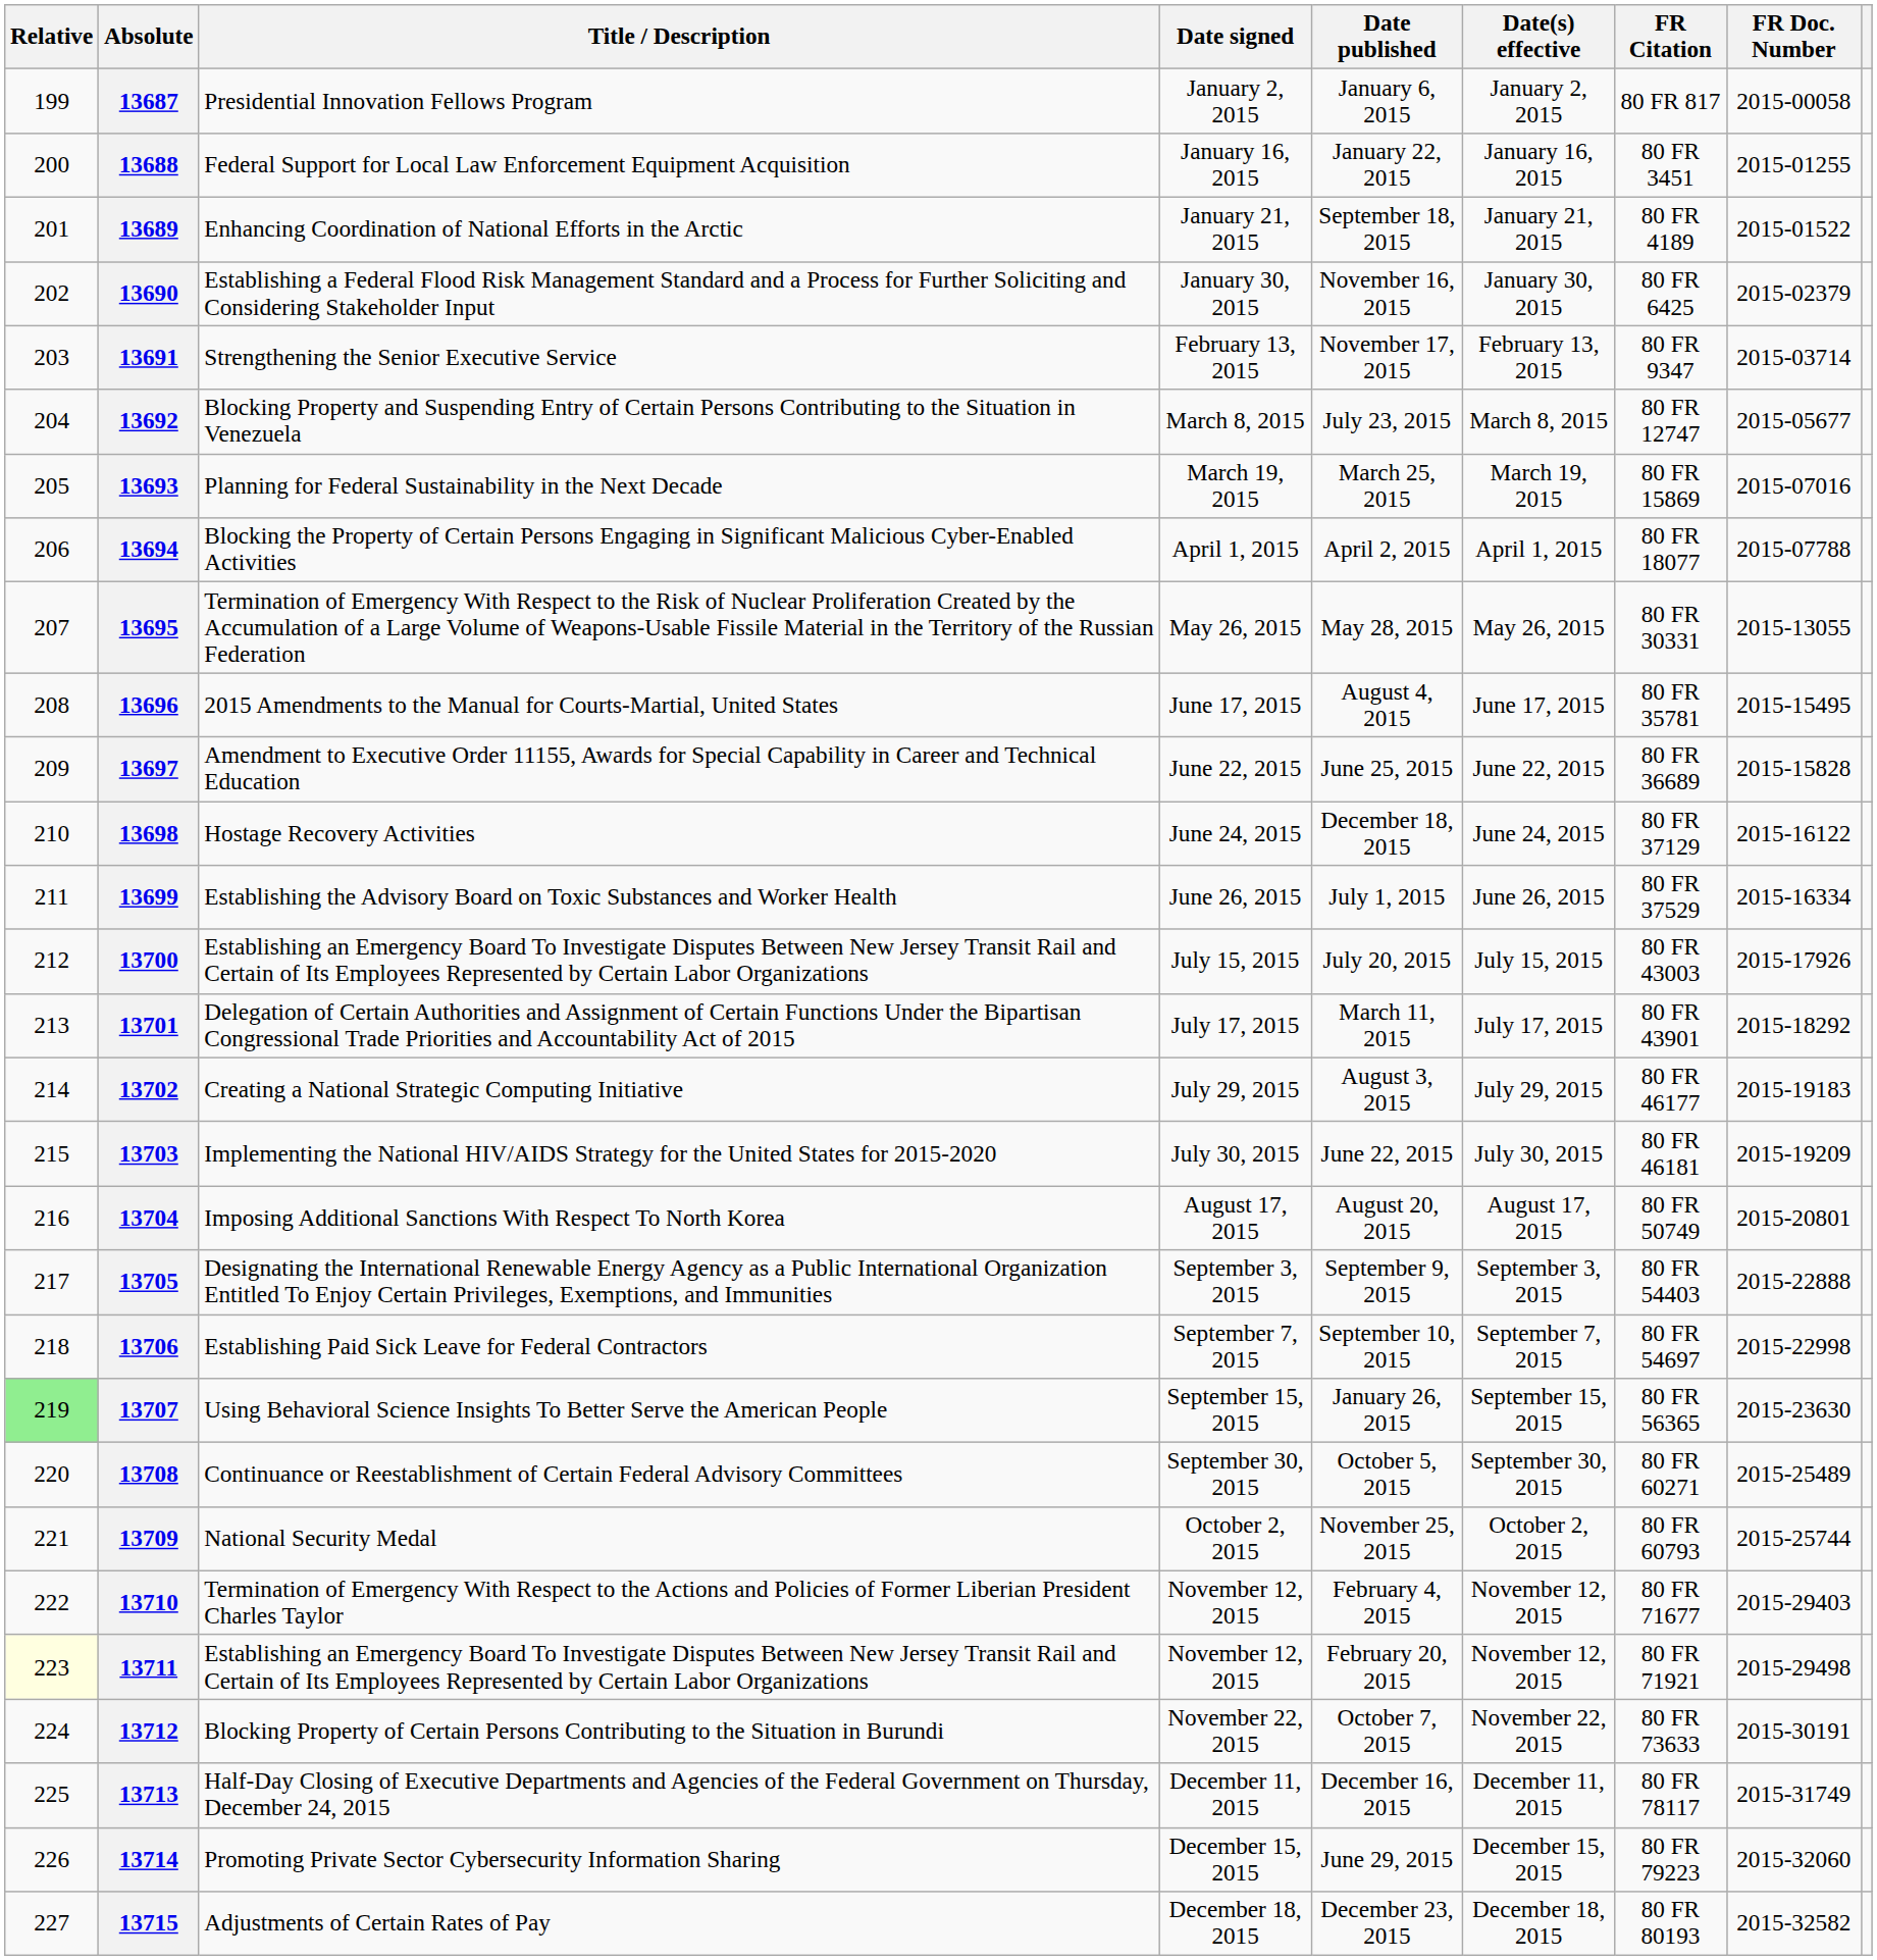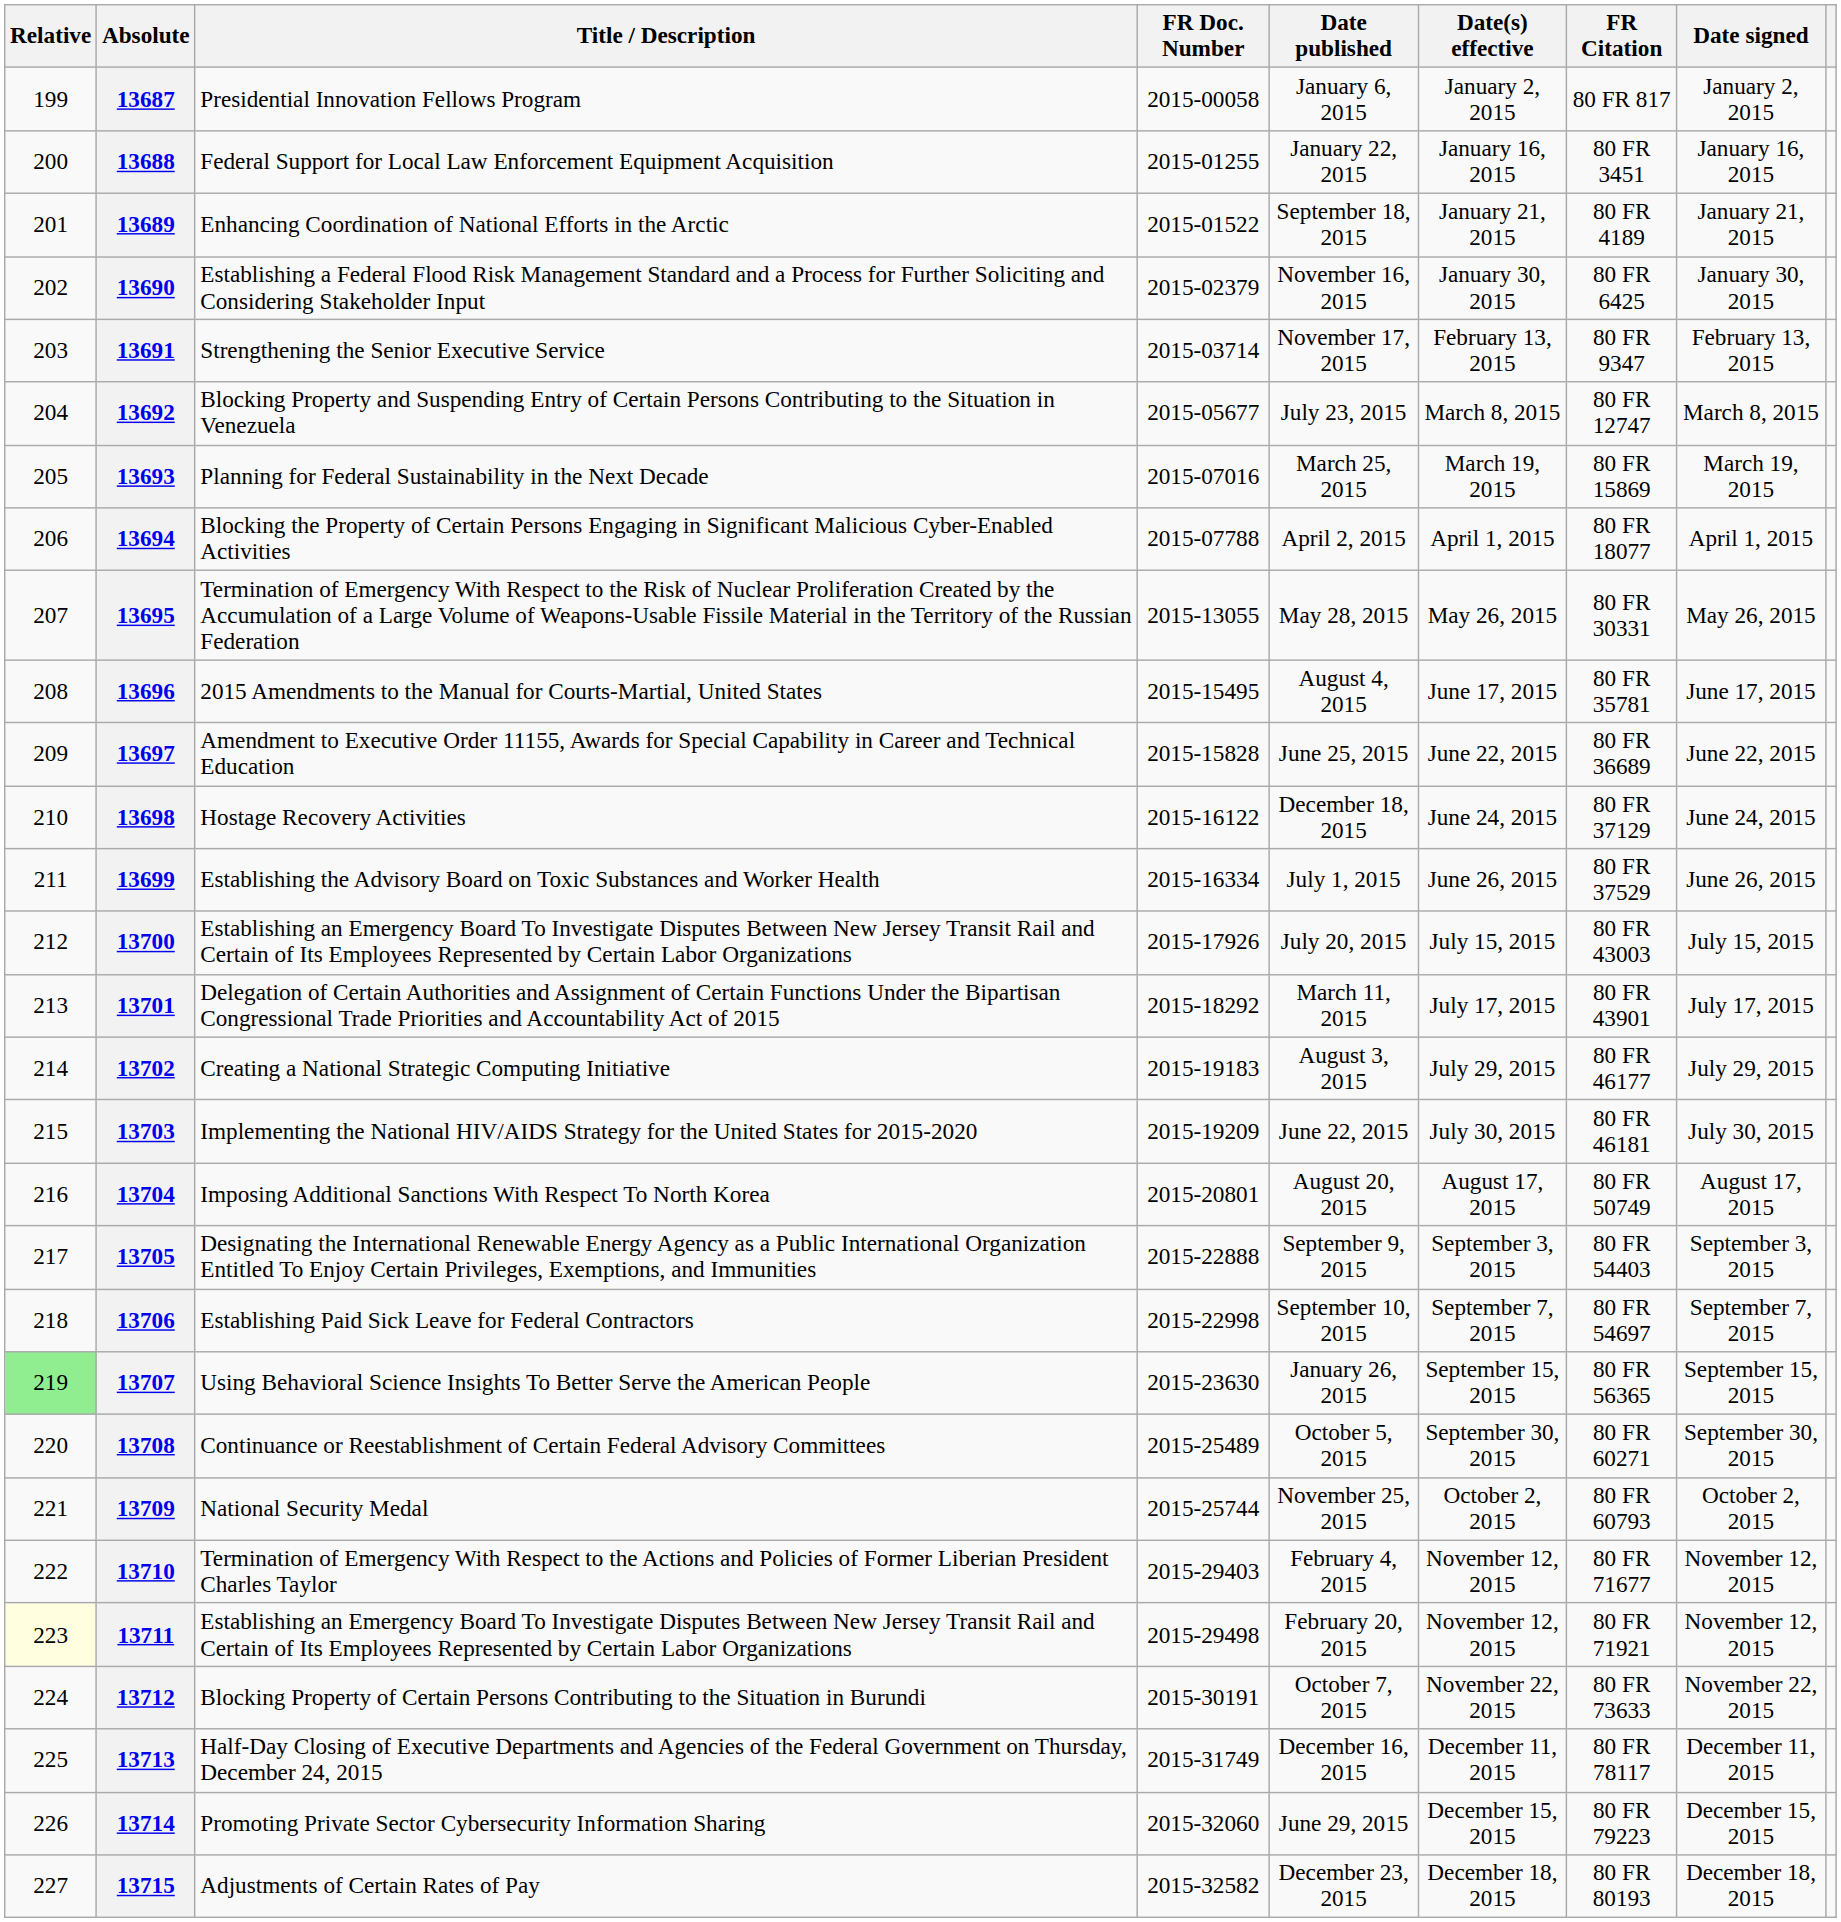 <table class="wikitable sortable plainrowheaders" style="width:100%">
 <tr style="text-align:center">
 <th>Relative </th>
 <th>Absolute </th>
 <th>Title / Description</th>
-<th>Date signed</th>
+<th>FR Doc. Number</th>
 <th>Date published</th>
 <th>Date(s) effective</th>
 <th>FR Citation</th>
-<th>FR Doc. Number</th>
+<th>Date signed</th>
 <th class="unsortable"></th>
 </tr>
 <tr style="text-align:center">
 <td>199</td>
 <th><a href='#'>13687</a></th>
 <td style="text-align:left">Presidential Innovation Fellows Program</td>
-<td>January 2, 2015</td>
+<td>2015-00058</td>
 <td>January 6, 2015</td>
 <td>January 2, 2015</td>
 <td>80 FR 817</td>
-<td>2015-00058</td>
+<td>January 2, 2015</td>
 <td></td>
 </tr>
 <tr style="text-align:center">
 <td>200</td>
 <th><a href='#'>13688</a></th>
 <td style="text-align:left">Federal Support for Local Law Enforcement Equipment Acquisition</td>
-<td>January 16, 2015</td>
+<td>2015-01255</td>
 <td>January 22, 2015</td>
 <td>January 16, 2015</td>
 <td>80 FR 3451</td>
-<td>2015-01255</td>
+<td>January 16, 2015</td>
 <td></td>
 </tr>
 <tr style="text-align:center">
 <td>201</td>
 <th><a href='#'>13689</a></th>
 <td style="text-align:left">Enhancing Coordination of National Efforts in the Arctic</td>
-<td>January 21, 2015</td>
+<td>2015-01522</td>
 <td>September 18, 2015</td>
 <td>January 21, 2015</td>
 <td>80 FR 4189</td>
-<td>2015-01522</td>
+<td>January 21, 2015</td>
 <td></td>
 </tr>
 <tr style="text-align:center">
 <td>202</td>
 <th><a href='#'>13690</a></th>
 <td style="text-align:left">Establishing a Federal Flood Risk Management Standard and a Process for Further Soliciting and Considering Stakeholder Input</td>
-<td>January 30, 2015</td>
+<td>2015-02379</td>
 <td>November 16, 2015</td>
 <td>January 30, 2015</td>
 <td>80 FR 6425</td>
-<td>2015-02379</td>
+<td>January 30, 2015</td>
 <td></td>
 </tr>
 <tr style="text-align:center">
 <td>203</td>
 <th><a href='#'>13691</a></th>
 <td style="text-align:left">Strengthening the Senior Executive Service</td>
-<td>February 13, 2015</td>
+<td>2015-03714</td>
 <td>November 17, 2015</td>
 <td>February 13, 2015</td>
 <td>80 FR 9347</td>
-<td>2015-03714</td>
+<td>February 13, 2015</td>
 <td></td>
 </tr>
 <tr style="text-align:center">
 <td>204</td>
 <th><a href='#'>13692</a></th>
 <td style="text-align:left">Blocking Property and Suspending Entry of Certain Persons Contributing to the Situation in Venezuela</td>
-<td>March 8, 2015</td>
+<td>2015-05677</td>
 <td>July 23, 2015</td>
 <td>March 8, 2015</td>
 <td>80 FR 12747</td>
-<td>2015-05677</td>
+<td>March 8, 2015</td>
 <td></td>
 </tr>
 <tr style="text-align:center">
 <td>205</td>
 <th><a href='#'>13693</a></th>
 <td style="text-align:left">Planning for Federal Sustainability in the Next Decade</td>
-<td>March 19, 2015</td>
+<td>2015-07016</td>
 <td>March 25, 2015</td>
 <td>March 19, 2015</td>
 <td>80 FR 15869</td>
-<td>2015-07016</td>
+<td>March 19, 2015</td>
 <td></td>
 </tr>
 <tr style="text-align:center">
 <td>206</td>
 <th><a href='#'>13694</a></th>
 <td style="text-align:left">Blocking the Property of Certain Persons Engaging in Significant Malicious Cyber-Enabled Activities</td>
-<td>April 1, 2015</td>
+<td>2015-07788</td>
 <td>April 2, 2015</td>
 <td>April 1, 2015</td>
 <td>80 FR 18077</td>
-<td>2015-07788</td>
+<td>April 1, 2015</td>
 <td></td>
 </tr>
 <tr style="text-align:center">
 <td>207</td>
 <th><a href='#'>13695</a></th>
 <td style="text-align:left">Termination of Emergency With Respect to the Risk of Nuclear Proliferation Created by the Accumulation of a Large Volume of Weapons-Usable Fissile Material in the Territory of the Russian Federation</td>
-<td>May 26, 2015</td>
+<td>2015-13055</td>
 <td>May 28, 2015</td>
 <td>May 26, 2015</td>
 <td>80 FR 30331</td>
-<td>2015-13055</td>
+<td>May 26, 2015</td>
 <td></td>
 </tr>
 <tr style="text-align:center">
 <td>208</td>
 <th><a href='#'>13696</a></th>
 <td style="text-align:left">2015 Amendments to the Manual for Courts-Martial, United States</td>
-<td>June 17, 2015</td>
+<td>2015-15495</td>
 <td>August 4, 2015</td>
 <td>June 17, 2015</td>
 <td>80 FR 35781</td>
-<td>2015-15495</td>
+<td>June 17, 2015</td>
 <td></td>
 </tr>
 <tr style="text-align:center">
 <td>209</td>
 <th><a href='#'>13697</a></th>
 <td style="text-align:left">Amendment to Executive Order 11155, Awards for Special Capability in Career and Technical Education</td>
-<td>June 22, 2015</td>
+<td>2015-15828</td>
 <td>June 25, 2015</td>
 <td>June 22, 2015</td>
 <td>80 FR 36689</td>
-<td>2015-15828</td>
+<td>June 22, 2015</td>
 <td></td>
 </tr>
 <tr style="text-align:center">
 <td>210</td>
 <th><a href='#'>13698</a></th>
 <td style="text-align:left">Hostage Recovery Activities</td>
-<td>June 24, 2015</td>
+<td>2015-16122</td>
 <td>December 18, 2015</td>
 <td>June 24, 2015</td>
 <td>80 FR 37129</td>
-<td>2015-16122</td>
+<td>June 24, 2015</td>
 <td></td>
 </tr>
 <tr style="text-align:center">
 <td>211</td>
 <th><a href='#'>13699</a></th>
 <td style="text-align:left">Establishing the Advisory Board on Toxic Substances and Worker Health</td>
-<td>June 26, 2015</td>
+<td>2015-16334</td>
 <td>July 1, 2015</td>
 <td>June 26, 2015</td>
 <td>80 FR 37529</td>
-<td>2015-16334</td>
+<td>June 26, 2015</td>
 <td></td>
 </tr>
 <tr style="text-align:center">
 <td>212</td>
 <th><a href='#'>13700</a></th>
 <td style="text-align:left">Establishing an Emergency Board To Investigate Disputes Between New Jersey Transit Rail and Certain of Its Employees Represented by Certain Labor Organizations</td>
-<td>July 15, 2015</td>
+<td>2015-17926</td>
 <td>July 20, 2015</td>
 <td>July 15, 2015</td>
 <td>80 FR 43003</td>
-<td>2015-17926</td>
+<td>July 15, 2015</td>
 <td></td>
 </tr>
 <tr style="text-align:center">
 <td>213</td>
 <th><a href='#'>13701</a></th>
 <td style="text-align:left">Delegation of Certain Authorities and Assignment of Certain Functions Under the Bipartisan Congressional Trade Priorities and Accountability Act of 2015</td>
-<td>July 17, 2015</td>
+<td>2015-18292</td>
 <td>March 11, 2015</td>
 <td>July 17, 2015</td>
 <td>80 FR 43901</td>
-<td>2015-18292</td>
+<td>July 17, 2015</td>
 <td></td>
 </tr>
 <tr style="text-align:center">
 <td>214</td>
 <th><a href='#'>13702</a></th>
 <td style="text-align:left">Creating a National Strategic Computing Initiative</td>
-<td>July 29, 2015</td>
+<td>2015-19183</td>
 <td>August 3, 2015</td>
 <td>July 29, 2015</td>
 <td>80 FR 46177</td>
-<td>2015-19183</td>
+<td>July 29, 2015</td>
 <td></td>
 </tr>
 <tr style="text-align:center">
 <td>215</td>
 <th><a href='#'>13703</a></th>
 <td style="text-align:left">Implementing the National HIV/AIDS Strategy for the United States for 2015-2020</td>
-<td>July 30, 2015</td>
+<td>2015-19209</td>
 <td>June 22, 2015</td>
 <td>July 30, 2015</td>
 <td>80 FR 46181</td>
-<td>2015-19209</td>
+<td>July 30, 2015</td>
 <td></td>
 </tr>
 <tr style="text-align:center">
 <td>216</td>
 <th><a href='#'>13704</a></th>
 <td style="text-align:left">Imposing Additional Sanctions With Respect To North Korea</td>
-<td>August 17, 2015</td>
+<td>2015-20801</td>
 <td>August 20, 2015</td>
 <td>August 17, 2015</td>
 <td>80 FR 50749</td>
-<td>2015-20801</td>
+<td>August 17, 2015</td>
 <td></td>
 </tr>
 <tr style="text-align:center">
 <td>217</td>
 <th><a href='#'>13705</a></th>
 <td style="text-align:left">Designating the International Renewable Energy Agency as a Public International Organization Entitled To Enjoy Certain Privileges, Exemptions, and Immunities</td>
-<td>September 3, 2015</td>
+<td>2015-22888</td>
 <td>September 9, 2015</td>
 <td>September 3, 2015</td>
 <td>80 FR 54403</td>
-<td>2015-22888</td>
+<td>September 3, 2015</td>
 <td></td>
 </tr>
 <tr style="text-align:center">
 <td>218</td>
 <th><a href='#'>13706</a></th>
 <td style="text-align:left">Establishing Paid Sick Leave for Federal Contractors</td>
-<td>September 7, 2015</td>
+<td>2015-22998</td>
 <td>September 10, 2015</td>
 <td>September 7, 2015</td>
 <td>80 FR 54697</td>
-<td>2015-22998</td>
+<td>September 7, 2015</td>
 <td></td>
 </tr>
 <tr style="text-align:center">
 <td style="background: lightgreen;">219</td>
 <th><a href='#'>13707</a></th>
 <td style="text-align:left">Using Behavioral Science Insights To Better Serve the American People</td>
-<td>September 15, 2015</td>
+<td>2015-23630</td>
 <td>January 26, 2015</td>
 <td>September 15, 2015</td>
 <td>80 FR 56365</td>
-<td>2015-23630</td>
+<td>September 15, 2015</td>
 <td></td>
 </tr>
 <tr style="text-align:center">
 <td>220</td>
 <th><a href='#'>13708</a></th>
 <td style="text-align:left">Continuance or Reestablishment of Certain Federal Advisory Committees</td>
-<td>September 30, 2015</td>
+<td>2015-25489</td>
 <td>October 5, 2015</td>
 <td>September 30, 2015</td>
 <td>80 FR 60271</td>
-<td>2015-25489</td>
+<td>September 30, 2015</td>
 <td></td>
 </tr>
 <tr style="text-align:center">
 <td>221</td>
 <th><a href='#'>13709</a></th>
 <td style="text-align:left">National Security Medal</td>
-<td>October 2, 2015</td>
+<td>2015-25744</td>
 <td>November 25, 2015</td>
 <td>October 2, 2015</td>
 <td>80 FR 60793</td>
-<td>2015-25744</td>
+<td>October 2, 2015</td>
 <td></td>
 </tr>
 <tr style="text-align:center">
 <td>222</td>
 <th><a href='#'>13710</a></th>
 <td style="text-align:left">Termination of Emergency With Respect to the Actions and Policies of Former Liberian President Charles Taylor</td>
-<td>November 12, 2015</td>
+<td>2015-29403</td>
 <td>February 4, 2015</td>
 <td>November 12, 2015</td>
 <td>80 FR 71677</td>
-<td>2015-29403</td>
+<td>November 12, 2015</td>
 <td></td>
 </tr>
 <tr style="text-align:center">
 <td style="background: lightyellow;">223</td>
 <th><a href='#'>13711</a></th>
 <td style="text-align:left">Establishing an Emergency Board To Investigate Disputes Between New Jersey Transit Rail and Certain of Its Employees Represented by Certain Labor Organizations</td>
-<td>November 12, 2015</td>
+<td>2015-29498</td>
 <td>February 20, 2015</td>
 <td>November 12, 2015</td>
 <td>80 FR 71921</td>
-<td>2015-29498</td>
+<td>November 12, 2015</td>
 <td></td>
 </tr>
 <tr style="text-align:center">
 <td>224</td>
 <th><a href='#'>13712</a></th>
 <td style="text-align:left">Blocking Property of Certain Persons Contributing to the Situation in Burundi</td>
-<td>November 22, 2015</td>
+<td>2015-30191</td>
 <td>October 7, 2015</td>
 <td>November 22, 2015</td>
 <td>80 FR 73633</td>
-<td>2015-30191</td>
+<td>November 22, 2015</td>
 <td></td>
 </tr>
 <tr style="text-align:center">
 <td>225</td>
 <th><a href='#'>13713</a></th>
 <td style="text-align:left">Half-Day Closing of Executive Departments and Agencies of the Federal Government on Thursday, December 24, 2015</td>
-<td>December 11, 2015</td>
+<td>2015-31749</td>
 <td>December 16, 2015</td>
 <td>December 11, 2015</td>
 <td>80 FR 78117</td>
-<td>2015-31749</td>
+<td>December 11, 2015</td>
 <td></td>
 </tr>
 <tr style="text-align:center">
 <td>226</td>
 <th><a href='#'>13714</a></th>
 <td style="text-align:left">Promoting Private Sector Cybersecurity Information Sharing</td>
-<td>December 15, 2015</td>
+<td>2015-32060</td>
 <td>June 29, 2015</td>
 <td>December 15, 2015</td>
 <td>80 FR 79223</td>
-<td>2015-32060</td>
+<td>December 15, 2015</td>
 <td></td>
 </tr>
 <tr style="text-align:center">
 <td>227</td>
 <th><a href='#'>13715</a></th>
 <td style="text-align:left">Adjustments of Certain Rates of Pay</td>
-<td>December 18, 2015</td>
+<td>2015-32582</td>
 <td>December 23, 2015</td>
 <td>December 18, 2015</td>
 <td>80 FR 80193</td>
-<td>2015-32582</td>
+<td>December 18, 2015</td>
 <td></td>
 </tr>
 </table>
